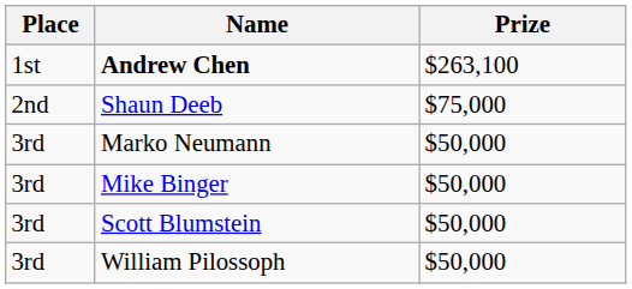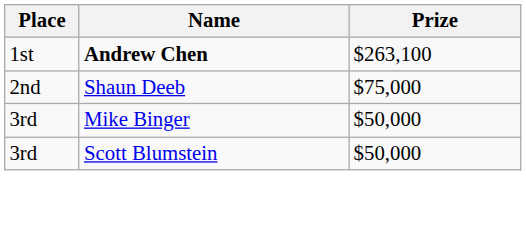 <table class="wikitable">
 <tr>
 <th width="50">Place</th>
 <th width="200">Name</th>
 <th width="125">Prize</th>
 </tr>
 <tr>
 <td>1st</td>
 <td> <strong>Andrew Chen</strong></td>
 <td>$263,100</td>
 </tr>
 <tr>
 <td>2nd</td>
 <td> <a href='#'>Shaun Deeb</a></td>
 <td>$75,000</td>
 </tr>
 <tr>
 <td>3rd</td>
-<td> Marko Neumann</td>
-<td>$50,000</td>
-</tr>
-<tr>
-<td>3rd</td>
 <td> <a href='#'>Mike Binger</a></td>
 <td>$50,000</td>
 </tr>
 <tr>
 <td>3rd</td>
 <td> <a href='#'>Scott Blumstein</a></td>
 <td>$50,000</td>
 </tr>
-<tr>
-<td>3rd</td>
-<td> William Pilossoph</td>
-<td>$50,000</td>
-</tr>
 </table>
